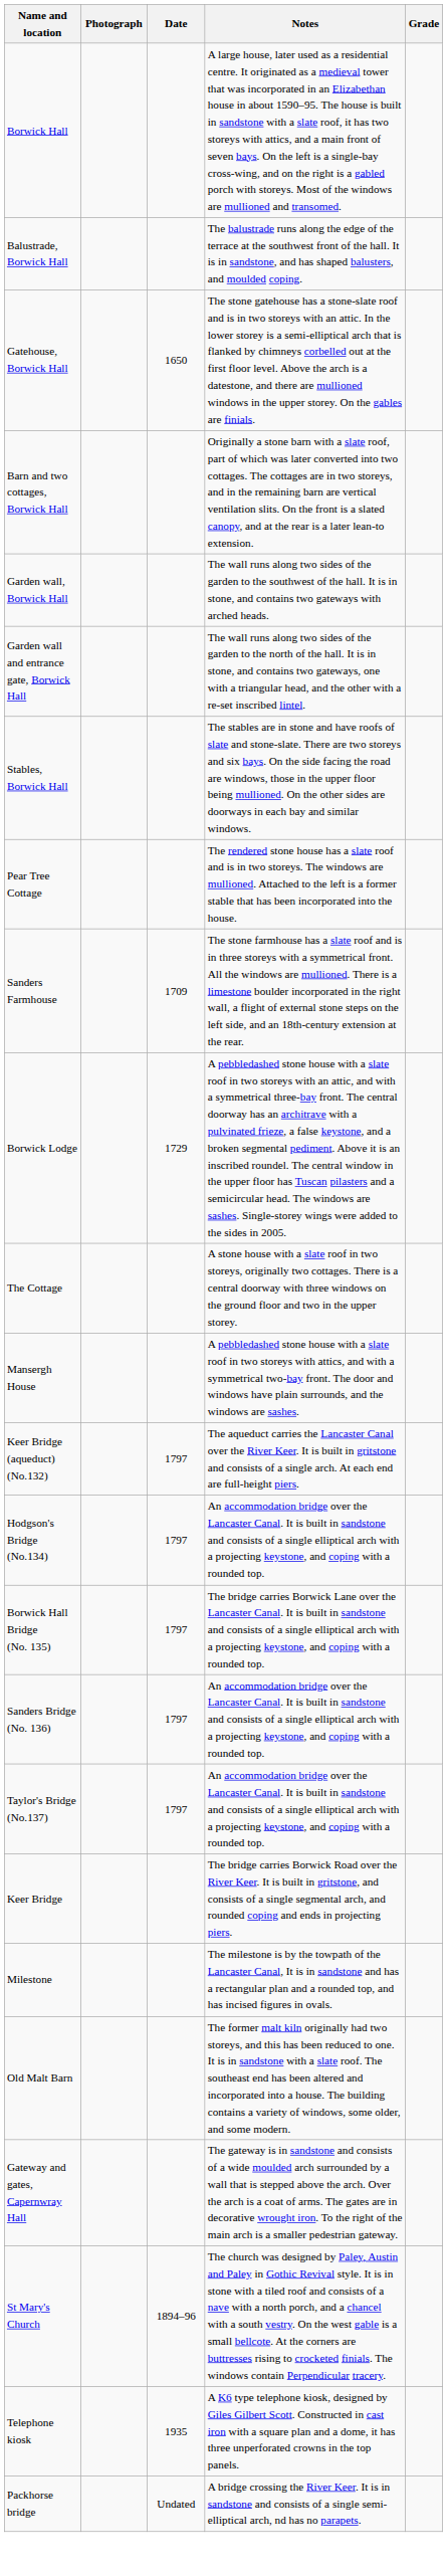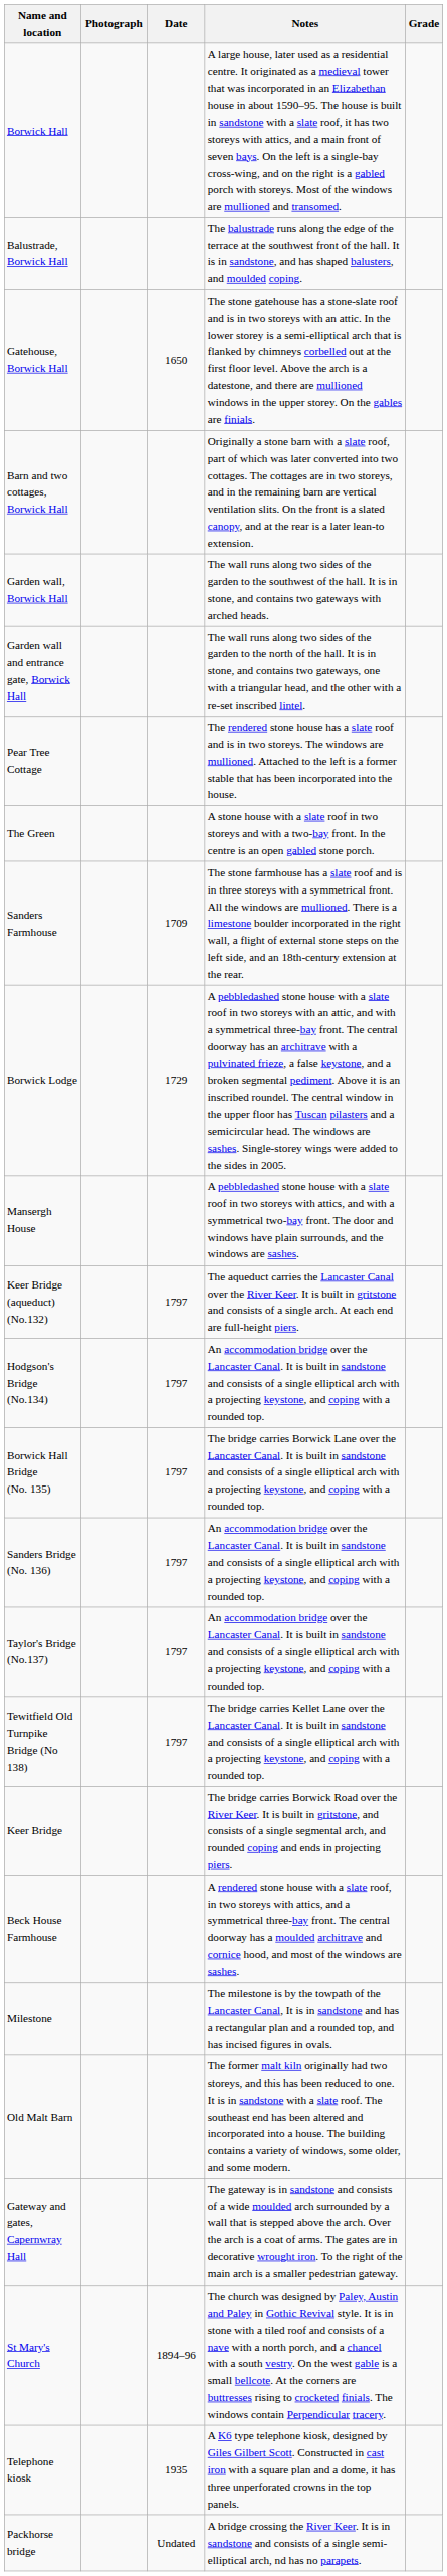 <table class="wikitable sortable plainrowheaders" style="width:100%;border:0px;text-align:left;line-height:150%;">
 <tr>
 <th scope="col"  style="width:150px">Name and location</th>
 <th scope="col"  style="width:100px" class="unsortable">Photograph</th>
 <th scope="col"  style="width:120px">Date</th>
 <th scope="col"  style="width:650px" class="unsortable">Notes</th>
 <th scope="col"  style="width:50px">Grade</th>
 </tr>
 <tr>
 <td><a href='#'>Borwick Hall</a><br><small></small></td>
 <td></td>
 <td align="center"></td>
 <td>A large house, later used as a residential centre.  It originated as a <a href='#'>medieval</a> tower that was incorporated in an <a href='#'>Elizabethan</a> house in about 1590–95.  The house is built in <a href='#'>sandstone</a> with a <a href='#'>slate</a> roof, it has two storeys with attics, and a main front of seven <a href='#'>bays</a>.  On the left is a single-bay cross-wing, and on the right is a <a href='#'>gabled</a> porch with  storeys.  Most of the windows are <a href='#'>mullioned</a> and <a href='#'>transomed</a>.</td>
 <td align="center" ></td>
 </tr>
 <tr>
 <td>Balustrade,<br><a href='#'>Borwick Hall</a><br><small></small></td>
 <td></td>
 <td align="center"></td>
 <td>The <a href='#'>balustrade</a> runs along the edge of the terrace at the southwest front of the hall.  It is in <a href='#'>sandstone</a>, and has shaped <a href='#'>balusters</a>, and <a href='#'>moulded</a> <a href='#'>coping</a>.</td>
 <td align="center" ></td>
 </tr>
 <tr>
 <td>Gatehouse,<br><a href='#'>Borwick Hall</a><br><small></small></td>
 <td></td>
 <td align="center">1650</td>
 <td>The stone gatehouse has a stone-slate roof and is in two storeys with an attic.  In the lower storey is a semi-elliptical arch that is flanked by chimneys <a href='#'>corbelled</a> out at the first floor level. Above the arch is a datestone, and there are <a href='#'>mullioned</a> windows in the upper storey.  On the <a href='#'>gables</a> are <a href='#'>finials</a>.</td>
 <td align="center" ></td>
 </tr>
 <tr>
 <td>Barn and two cottages,<br><a href='#'>Borwick Hall</a><br><small></small></td>
 <td></td>
 <td align="center"></td>
 <td>Originally a stone barn with a <a href='#'>slate</a> roof, part of which was later converted into two cottages.  The cottages are in two storeys, and in the remaining barn are vertical ventilation slits.  On the front is a slated <a href='#'>canopy</a>, and at the rear is a later lean-to extension.</td>
 <td align="center" ></td>
 </tr>
 <tr>
 <td>Garden wall,<br><a href='#'>Borwick Hall</a><br><small></small></td>
 <td></td>
 <td align="center"></td>
 <td>The wall runs along two sides of the garden to the southwest of the hall.  It is in stone, and contains two gateways with arched heads.</td>
 <td align="center" ></td>
 </tr>
 <tr>
 <td>Garden wall and entrance gate, <a href='#'>Borwick Hall</a><br><small></small></td>
 <td></td>
 <td align="center"></td>
 <td>The wall runs along two sides of the garden to the north of the hall.  It is in stone, and contains two gateways, one with a triangular head, and the other with a re-set inscribed <a href='#'>lintel</a>.</td>
 <td align="center" ></td>
 </tr>
 <tr>
-<td>Stables,<br><a href='#'>Borwick Hall</a><br><small></small></td>
-<td></td>
-<td align="center"></td>
-<td>The stables are in stone and have roofs of <a href='#'>slate</a> and stone-slate.  There are two storeys and six <a href='#'>bays</a>.  On the side facing the road are windows, those in the upper floor being <a href='#'>mullioned</a>.  On the other sides are doorways in each bay and similar windows.</td>
-<td align="center" ></td>
-</tr>
-<tr>
 <td>Pear Tree Cottage<br><small></small></td>
 <td></td>
 <td align="center"></td>
 <td>The <a href='#'>rendered</a> stone house has a <a href='#'>slate</a> roof and is in two storeys.  The windows are <a href='#'>mullioned</a>.  Attached to the left is a former stable that has been incorporated into the house.</td>
+<td align="center" ></td>
+</tr>
+<tr>
+<td>The Green<br><small></small></td>
+<td></td>
+<td align="center"></td>
+<td>A stone house with a <a href='#'>slate</a> roof in two storeys and with a two-<a href='#'>bay</a> front.  In the centre is an open <a href='#'>gabled</a> stone porch.</td>
 <td align="center" ></td>
 </tr>
 <tr>
 <td>Sanders Farmhouse<br><small></small></td>
 <td></td>
 <td align="center">1709</td>
 <td>The stone farmhouse has a <a href='#'>slate</a> roof and is in three storeys with a symmetrical front.  All the windows are <a href='#'>mullioned</a>.  There is a <a href='#'>limestone</a> boulder incorporated in the right wall, a flight of external stone steps on the left side, and an 18th-century extension at the rear.</td>
 <td align="center" ></td>
 </tr>
 <tr>
 <td>Borwick Lodge<br><small></small></td>
 <td></td>
 <td align="center">1729</td>
 <td>A <a href='#'>pebbledashed</a> stone house with a <a href='#'>slate</a> roof in two storeys with an attic, and with a symmetrical three-<a href='#'>bay</a> front.  The central doorway has an <a href='#'>architrave</a> with a <a href='#'>pulvinated frieze</a>, a false <a href='#'>keystone</a>, and a broken segmental <a href='#'>pediment</a>.  Above it is an inscribed roundel.  The central window in the upper floor has <a href='#'>Tuscan</a> <a href='#'>pilasters</a> and a semicircular head.  The windows are <a href='#'>sashes</a>.  Single-storey wings were added to the sides in 2005.</td>
-<td align="center" ></td>
-</tr>
-<tr>
-<td>The Cottage<br><small></small></td>
-<td></td>
-<td align="center"></td>
-<td>A stone house with a <a href='#'>slate</a> roof in two storeys, originally two cottages.  There is a central doorway with three windows on the ground floor and two in the upper storey.</td>
 <td align="center" ></td>
 </tr>
 <tr>
 <td>Mansergh House<br><small></small></td>
 <td></td>
 <td align="center"></td>
 <td>A <a href='#'>pebbledashed</a> stone house with a <a href='#'>slate</a> roof in two storeys with attics, and with a symmetrical two-<a href='#'>bay</a> front.  The door and windows have plain surrounds, and the windows are <a href='#'>sashes</a>.</td>
 <td align="center" ></td>
 </tr>
 <tr>
 <td>Keer Bridge (aqueduct)<br>(No.132)<br><small></small></td>
 <td></td>
 <td align="center">1797</td>
 <td>The aqueduct carries the <a href='#'>Lancaster Canal</a> over the <a href='#'>River Keer</a>.  It is built in <a href='#'>gritstone</a> and consists of a single arch.  At each end are full-height <a href='#'>piers</a>.</td>
 <td align="center" ></td>
 </tr>
 <tr>
 <td>Hodgson's Bridge<br>(No.134)<br><small></small></td>
 <td></td>
 <td align="center">1797</td>
 <td>An <a href='#'>accommodation bridge</a> over the <a href='#'>Lancaster Canal</a>.  It is built in <a href='#'>sandstone</a> and consists of a single elliptical arch with a projecting <a href='#'>keystone</a>, and <a href='#'>coping</a> with a rounded top.</td>
 <td align="center" ></td>
 </tr>
 <tr>
 <td>Borwick Hall Bridge<br>(No. 135)<br><small></small></td>
 <td></td>
 <td align="center">1797</td>
 <td>The bridge carries Borwick Lane over the <a href='#'>Lancaster Canal</a>.  It is built in <a href='#'>sandstone</a> and consists of a single elliptical arch with a projecting <a href='#'>keystone</a>, and <a href='#'>coping</a> with a rounded top.</td>
 <td align="center" ></td>
 </tr>
 <tr>
 <td>Sanders Bridge<br>(No. 136)<br><small></small></td>
 <td></td>
 <td align="center">1797</td>
 <td>An <a href='#'>accommodation bridge</a> over the <a href='#'>Lancaster Canal</a>.  It is built in <a href='#'>sandstone</a> and consists of a single elliptical arch with a projecting <a href='#'>keystone</a>, and <a href='#'>coping</a> with a rounded top.</td>
 <td align="center" ></td>
 </tr>
 <tr>
 <td>Taylor's Bridge<br>(No.137)<br><small></small></td>
 <td></td>
 <td align="center">1797</td>
 <td>An <a href='#'>accommodation bridge</a> over the <a href='#'>Lancaster Canal</a>.  It is built in <a href='#'>sandstone</a> and consists of a single elliptical arch with a projecting <a href='#'>keystone</a>, and <a href='#'>coping</a> with a rounded top.</td>
 <td align="center" ></td>
 </tr>
 <tr>
+<td>Tewitfield Old Turnpike Bridge (No 138)<br><small></small></td>
+<td></td>
+<td align="center">1797</td>
+<td>The bridge carries Kellet Lane over the <a href='#'>Lancaster Canal</a>.  It is built in <a href='#'>sandstone</a> and consists of a single elliptical arch with a projecting <a href='#'>keystone</a>, and <a href='#'>coping</a> with a rounded top.</td>
+<td align="center" ></td>
+</tr>
+<tr>
 <td>Keer Bridge<br><small></small></td>
 <td></td>
 <td align="center"></td>
 <td>The bridge carries Borwick Road over the <a href='#'>River Keer</a>.  It is built in <a href='#'>gritstone</a>, and consists of a single segmental arch, and rounded <a href='#'>coping</a> and ends in projecting <a href='#'>piers</a>.</td>
+<td align="center" ></td>
+</tr>
+<tr>
+<td>Beck House Farmhouse<br><small></small></td>
+<td></td>
+<td align="center"></td>
+<td>A <a href='#'>rendered</a> stone house with a <a href='#'>slate</a> roof, in two storeys with attics, and a symmetrical three-<a href='#'>bay</a> front.  The central doorway has a <a href='#'>moulded</a> <a href='#'>architrave</a> and <a href='#'>cornice</a> hood, and most of the windows are <a href='#'>sashes</a>.</td>
 <td align="center" ></td>
 </tr>
 <tr>
 <td>Milestone<br><small></small></td>
 <td></td>
 <td align="center"></td>
 <td>The milestone is by the towpath of the <a href='#'>Lancaster Canal</a>,  It is in <a href='#'>sandstone</a> and has a rectangular plan and a rounded top, and has incised figures in ovals.</td>
 <td align="center" ></td>
 </tr>
 <tr>
 <td>Old Malt Barn<br><small></small></td>
 <td></td>
 <td align="center"></td>
 <td>The former <a href='#'>malt kiln</a> originally had two storeys, and this has been reduced to one.  It is in <a href='#'>sandstone</a> with a <a href='#'>slate</a> roof.  The southeast end has been altered and incorporated into a house.  The building contains a variety of windows, some older, and some modern.</td>
 <td align="center" ></td>
 </tr>
 <tr>
 <td>Gateway and gates,<br><a href='#'>Capernwray Hall</a><br><small></small></td>
 <td></td>
 <td align="center"></td>
 <td>The gateway is in <a href='#'>sandstone</a> and consists of a wide <a href='#'>moulded</a> arch surrounded by a wall that is stepped above the arch.  Over the arch is a coat of arms.  The gates are in decorative <a href='#'>wrought iron</a>.  To the right of the main arch is a smaller pedestrian gateway.</td>
 <td align="center" ></td>
 </tr>
 <tr>
 <td><a href='#'>St Mary's Church</a><br><small></small></td>
 <td></td>
 <td align="center">1894–96</td>
 <td>The church was designed by <a href='#'>Paley, Austin and Paley</a> in <a href='#'>Gothic Revival</a> style.  It is in stone with a tiled roof and consists of a <a href='#'>nave</a> with a north porch, and a <a href='#'>chancel</a> with a south <a href='#'>vestry</a>.  On the west <a href='#'>gable</a> is a small <a href='#'>bellcote</a>.  At the corners are <a href='#'>buttresses</a> rising to <a href='#'>crocketed</a> <a href='#'>finials</a>.  The windows contain <a href='#'>Perpendicular</a> <a href='#'>tracery</a>.</td>
 <td align="center" ></td>
 </tr>
 <tr>
 <td>Telephone kiosk<br><small></small></td>
 <td></td>
 <td align="center">1935</td>
 <td>A <a href='#'>K6</a> type telephone kiosk, designed by <a href='#'>Giles Gilbert Scott</a>.  Constructed in <a href='#'>cast iron</a> with a square plan and a dome, it has three unperforated crowns in the top panels.</td>
 <td align="center" ></td>
 </tr>
 <tr>
 <td>Packhorse bridge<br><small></small></td>
 <td></td>
 <td align="center">Undated</td>
 <td>A bridge crossing the <a href='#'>River Keer</a>.  It is in <a href='#'>sandstone</a> and consists of a single semi-elliptical arch, nd has no <a href='#'>parapets</a>.</td>
 <td align="center" ></td>
 </tr>
 <tr>
 </tr>
 </table>
